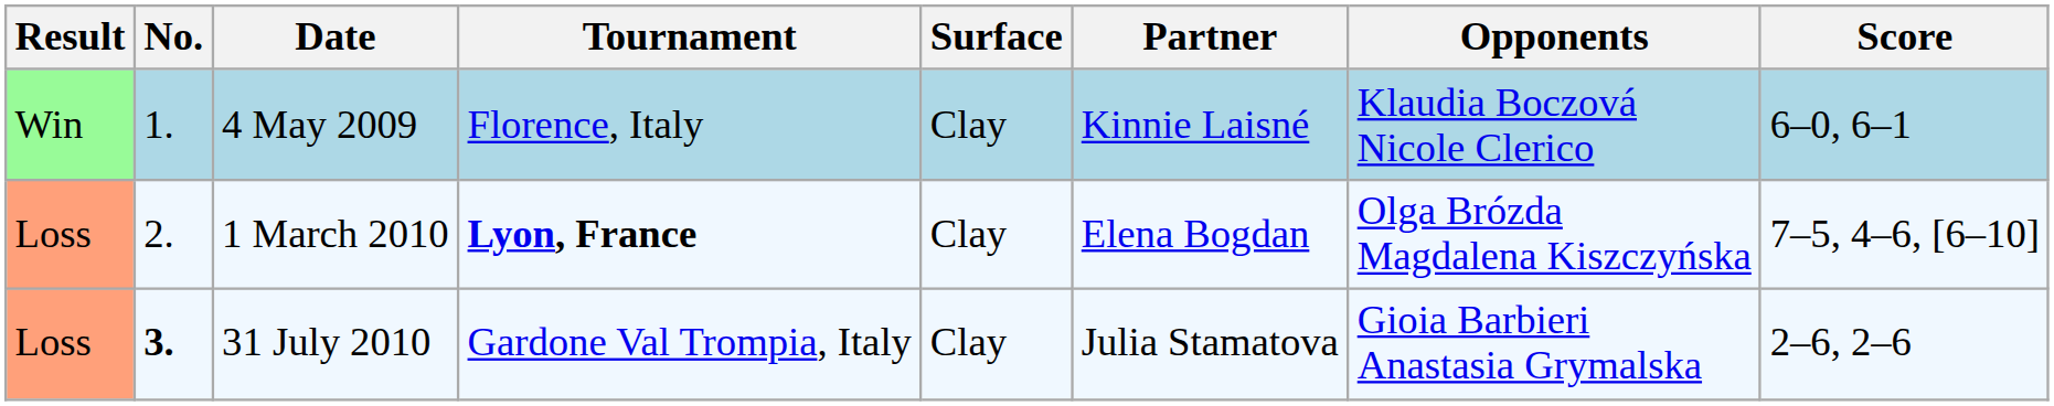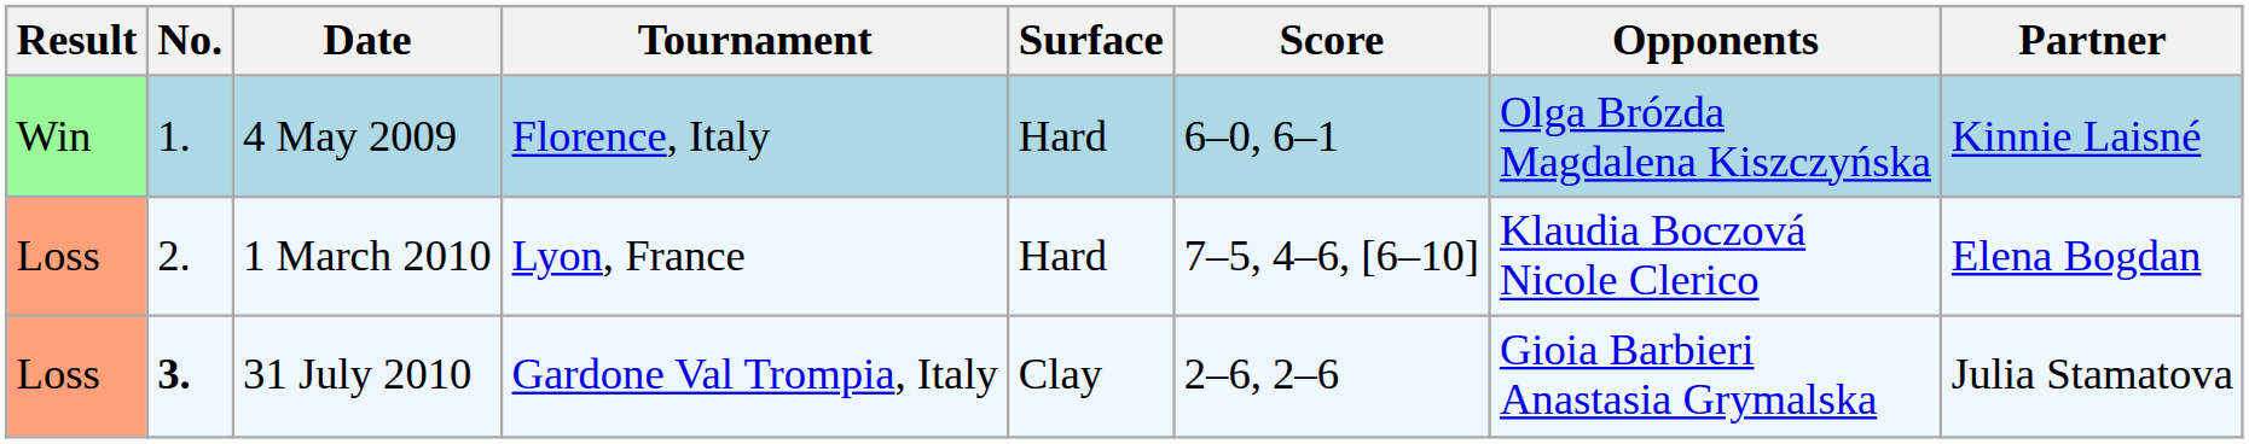 <table class="sortable wikitable">
 <tr>
 <th>Result</th>
 <th class="unsortable">No.</th>
 <th>Date</th>
 <th>Tournament</th>
 <th>Surface</th>
+<th class="unsortable">Score</th>
+<th>Opponents</th>
 <th>Partner</th>
-<th>Opponents</th>
-<th class="unsortable">Score</th>
 </tr>
 <tr style="background:lightblue;">
 <td style="background:#98fb98;">Win</td>
 <td>1.</td>
 <td>4 May 2009</td>
 <td><a href='#'>Florence</a>, Italy</td>
-<td>Clay</td>
+<td>Hard</td>
+<td>6–0, 6–1</td>
+<td> <a href='#'>Olga Brózda</a><br> <a href='#'>Magdalena Kiszczyńska</a></td>
 <td> <a href='#'>Kinnie Laisné</a></td>
-<td> <a href='#'>Klaudia Boczová</a><br> <a href='#'>Nicole Clerico</a></td>
-<td>6–0, 6–1</td>
 </tr>
 <tr bgcolor="#f0f8ff">
 <td style="background:#ffa07a;">Loss</td>
 <td>2.</td>
 <td>1 March 2010</td>
-<td><strong><a href='#'>Lyon</a>, France</strong></td>
-<td>Clay</td>
+<td><a href='#'>Lyon</a>, France</td>
+<td>Hard</td>
+<td>7–5, 4–6, [6–10]</td>
+<td> <a href='#'>Klaudia Boczová</a><br> <a href='#'>Nicole Clerico</a></td>
 <td> <a href='#'>Elena Bogdan</a></td>
-<td> <a href='#'>Olga Brózda</a><br> <a href='#'>Magdalena Kiszczyńska</a></td>
-<td>7–5, 4–6, [6–10]</td>
 </tr>
 <tr bgcolor="#f0f8ff">
 <td style="background:#ffa07a;">Loss</td>
 <td><strong>3.</strong></td>
 <td>31 July 2010</td>
 <td><a href='#'>Gardone Val Trompia</a>, Italy</td>
 <td>Clay</td>
+<td>2–6, 2–6</td>
+<td> <a href='#'>Gioia Barbieri</a><br> <a href='#'>Anastasia Grymalska</a></td>
 <td> Julia Stamatova</td>
-<td> <a href='#'>Gioia Barbieri</a><br> <a href='#'>Anastasia Grymalska</a></td>
-<td>2–6, 2–6</td>
 </tr>
 </table>
